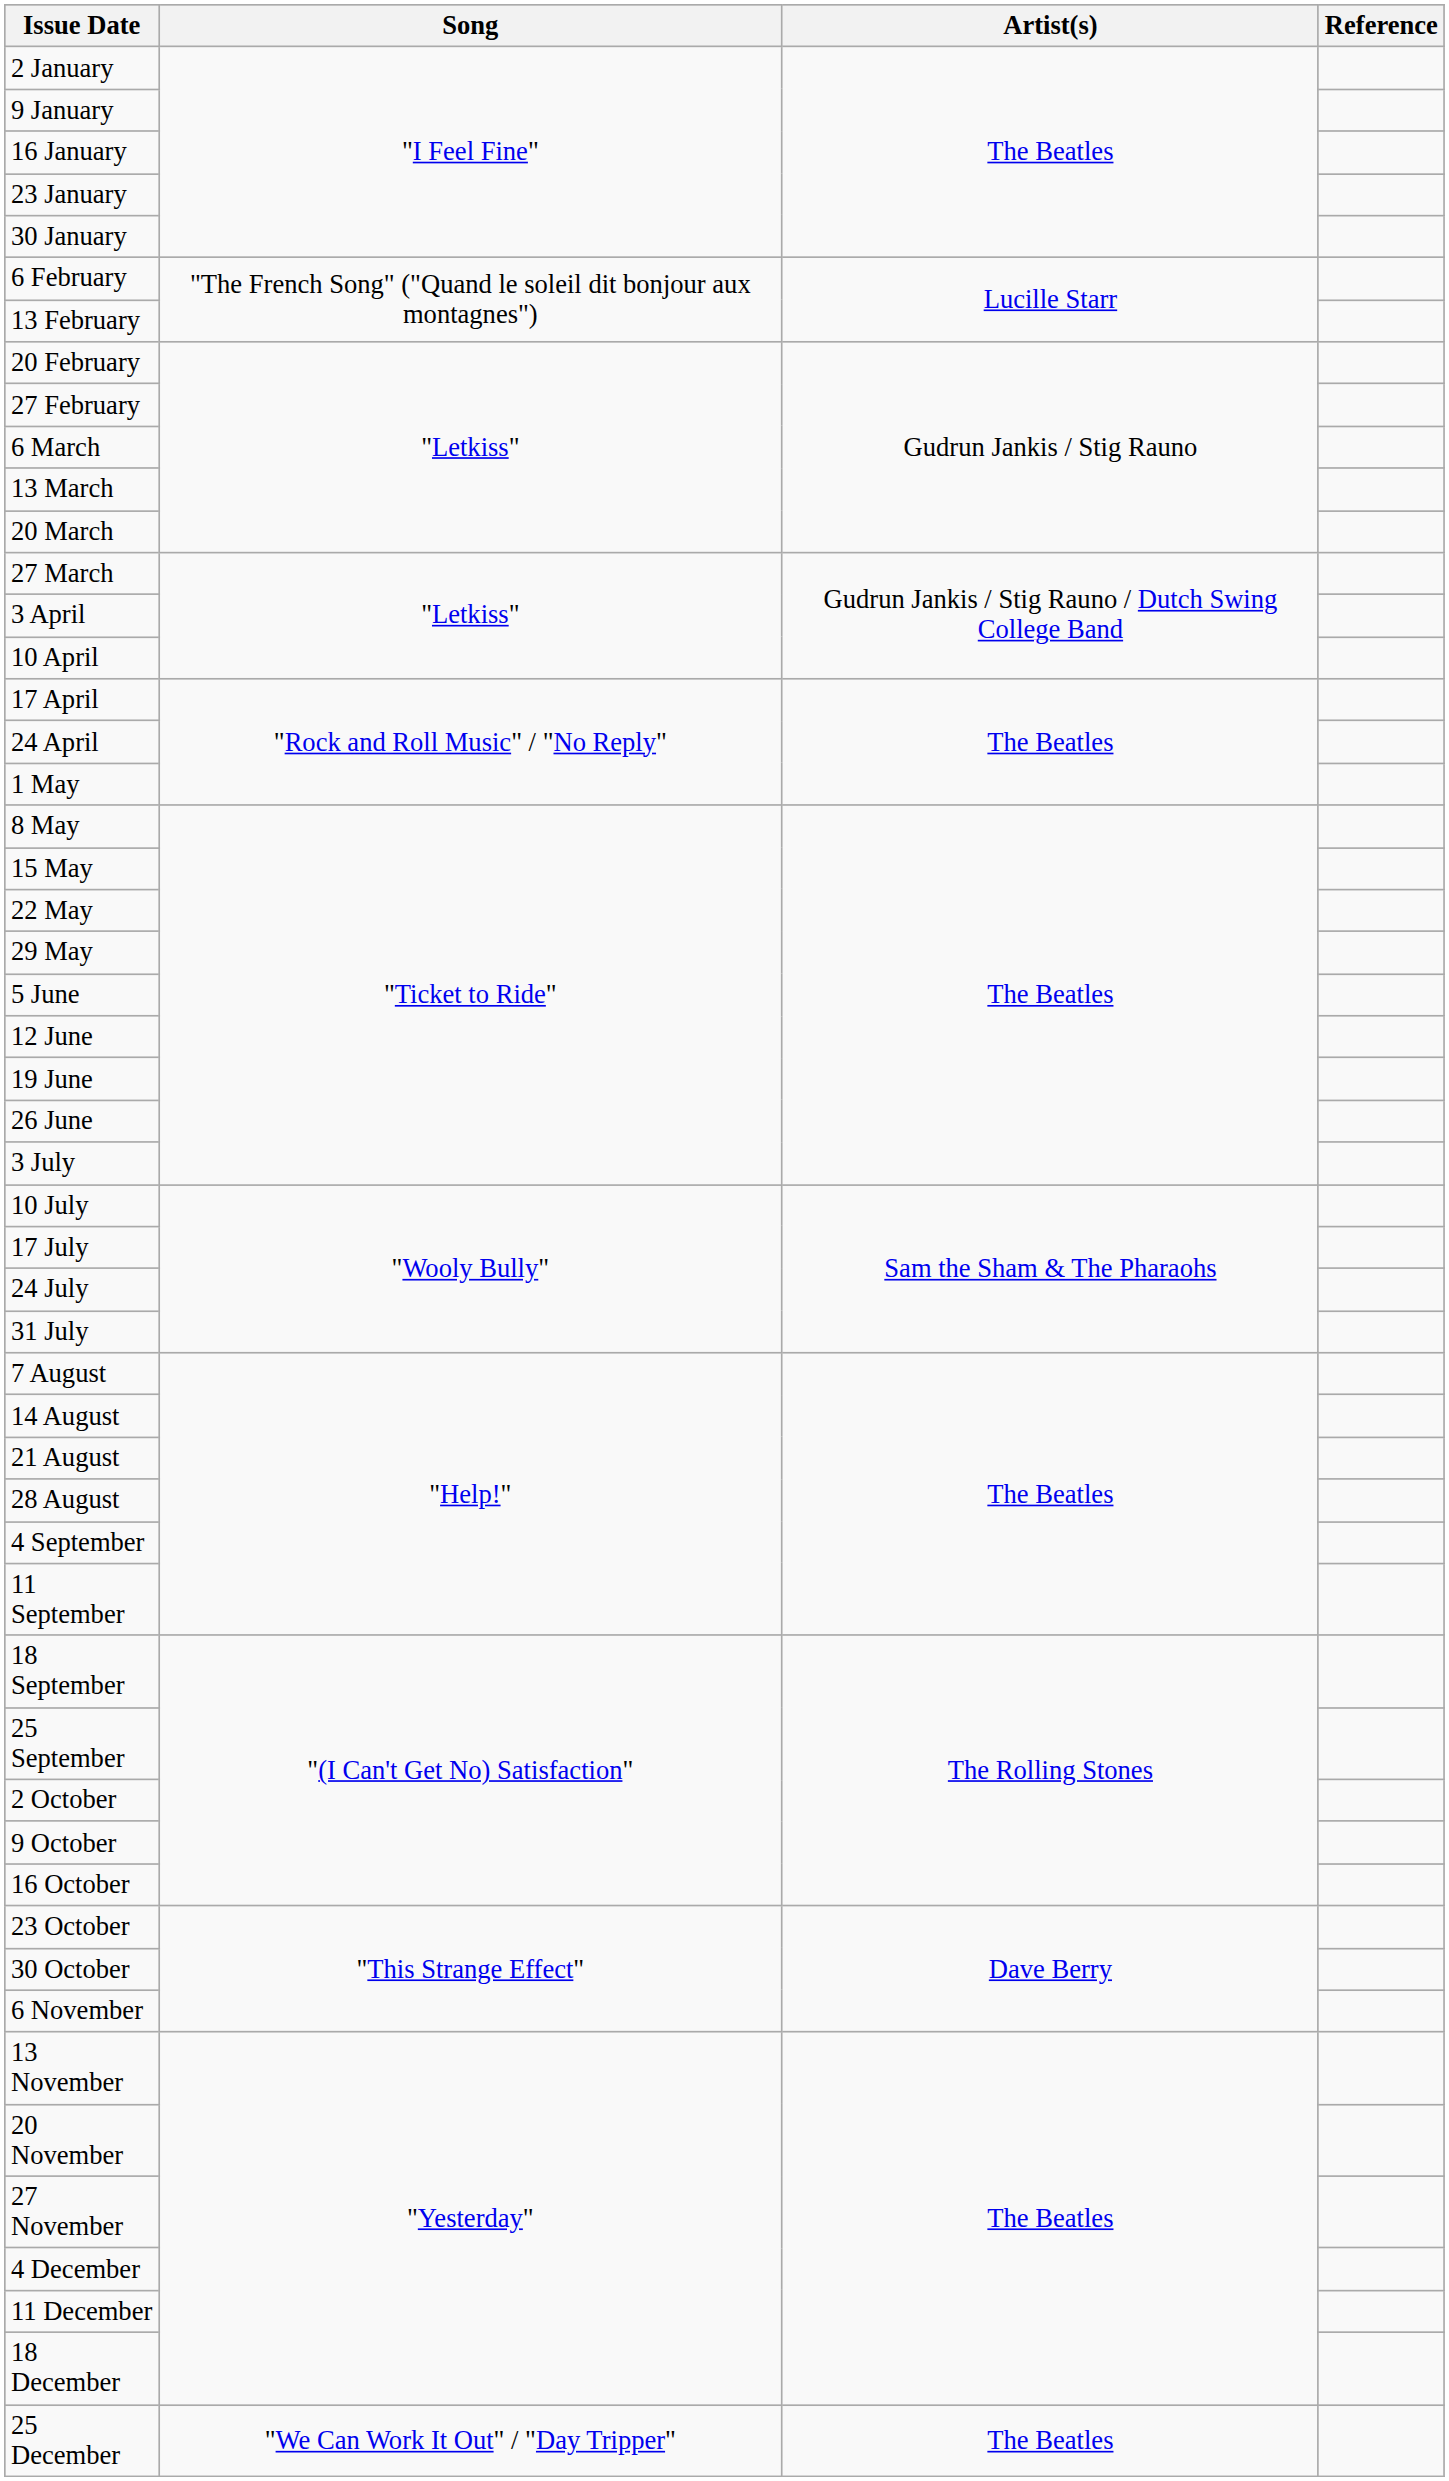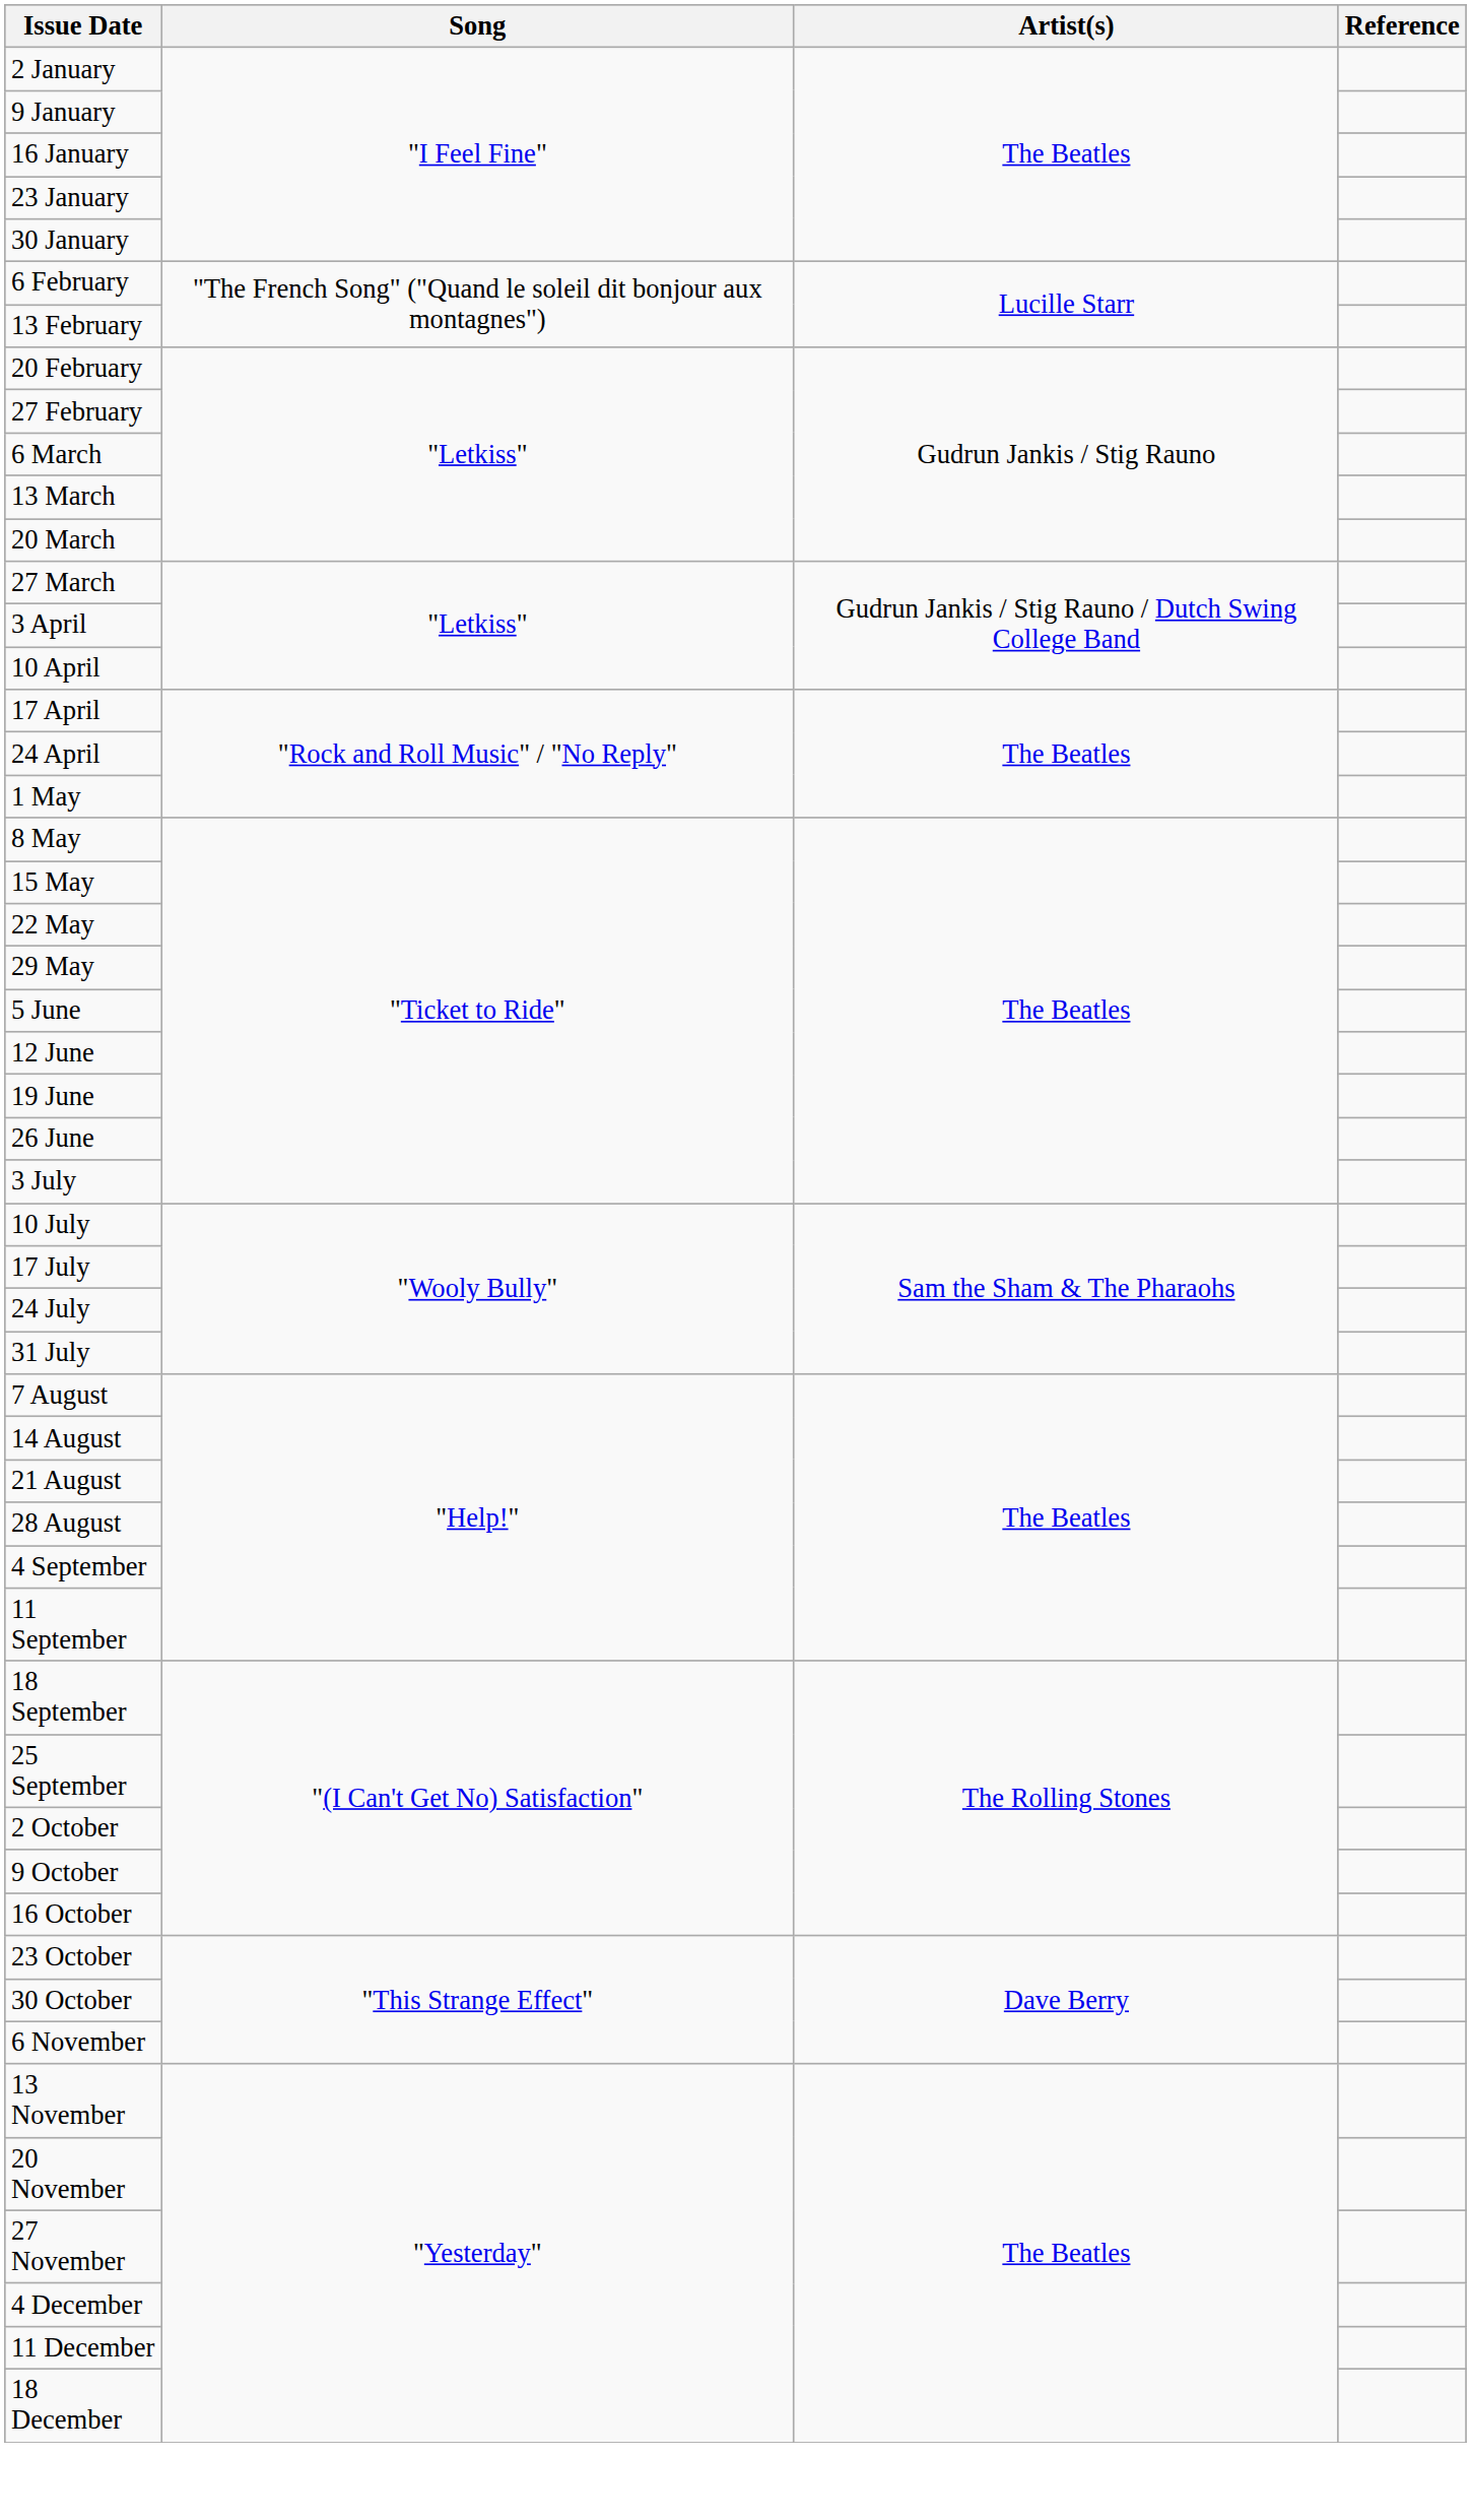 <table class="wikitable">
 <tr>
 <th align="center">Issue Date</th>
 <th align="center">Song</th>
 <th align="center">Artist(s)</th>
 <th align="center">Reference</th>
 </tr>
 <tr>
 <td>2 January</td>
 <td align="center" rowspan="5">"<a href='#'>I Feel Fine</a>"</td>
 <td align="center" rowspan="5"><a href='#'>The Beatles</a></td>
 <td align="center"></td>
 </tr>
 <tr>
 <td>9 January</td>
 <td align="center"></td>
 </tr>
 <tr>
 <td>16 January</td>
 <td align="center"></td>
 </tr>
 <tr>
 <td>23 January</td>
 <td align="center"></td>
 </tr>
 <tr>
 <td>30 January</td>
 <td align="center"></td>
 </tr>
 <tr>
 <td>6 February</td>
 <td align="center" rowspan="2">"The French Song" ("Quand le soleil dit bonjour aux montagnes")</td>
 <td align="center" rowspan="2"><a href='#'>Lucille Starr</a></td>
 <td align="center"></td>
 </tr>
 <tr>
 <td>13 February</td>
 <td align="center"></td>
 </tr>
 <tr>
 <td>20 February</td>
 <td align="center" rowspan="5">"<a href='#'>Letkiss</a>"</td>
 <td align="center" rowspan="5">Gudrun Jankis / Stig Rauno</td>
 <td align="center"></td>
 </tr>
 <tr>
 <td>27 February</td>
 <td align="center"></td>
 </tr>
 <tr>
 <td>6 March</td>
 <td align="center"></td>
 </tr>
 <tr>
 <td>13 March</td>
 <td align="center"></td>
 </tr>
 <tr>
 <td>20 March</td>
 <td align="center"></td>
 </tr>
 <tr>
 <td>27 March</td>
 <td align="center" rowspan="3">"<a href='#'>Letkiss</a>"</td>
 <td align="center" rowspan="3">Gudrun Jankis / Stig Rauno / <a href='#'>Dutch Swing College Band</a></td>
 <td align="center"></td>
 </tr>
 <tr>
 <td>3 April</td>
 <td align="center"></td>
 </tr>
 <tr>
 <td>10 April</td>
 <td align="center"></td>
 </tr>
 <tr>
 <td>17 April</td>
 <td align="center" rowspan="3">"<a href='#'>Rock and Roll Music</a>" / "<a href='#'>No Reply</a>"</td>
 <td align="center" rowspan="3"><a href='#'>The Beatles</a></td>
 <td align="center"></td>
 </tr>
 <tr>
 <td>24 April</td>
 <td align="center"></td>
 </tr>
 <tr>
 <td>1 May</td>
 <td align="center"></td>
 </tr>
 <tr>
 <td>8 May</td>
 <td align="center" rowspan="9">"<a href='#'>Ticket to Ride</a>"</td>
 <td align="center" rowspan="9"><a href='#'>The Beatles</a></td>
 <td align="center"></td>
 </tr>
 <tr>
 <td>15 May</td>
 <td align="center"></td>
 </tr>
 <tr>
 <td>22 May</td>
 <td align="center"></td>
 </tr>
 <tr>
 <td>29 May</td>
 <td align="center"></td>
 </tr>
 <tr>
 <td>5 June</td>
 <td align="center"></td>
 </tr>
 <tr>
 <td>12 June</td>
 <td align="center"></td>
 </tr>
 <tr>
 <td>19 June</td>
 <td align="center"></td>
 </tr>
 <tr>
 <td>26 June</td>
 <td align="center"></td>
 </tr>
 <tr>
 <td>3 July</td>
 <td align="center"></td>
 </tr>
 <tr>
 <td>10 July</td>
 <td align="center" rowspan="4">"<a href='#'>Wooly Bully</a>"</td>
 <td align="center" rowspan="4"><a href='#'>Sam the Sham & The Pharaohs</a></td>
 <td align="center"></td>
 </tr>
 <tr>
 <td>17 July</td>
 <td align="center"></td>
 </tr>
 <tr>
 <td>24 July</td>
 <td align="center"></td>
 </tr>
 <tr>
 <td>31 July</td>
 <td align="center"></td>
 </tr>
 <tr>
 <td>7 August</td>
 <td align="center" rowspan="6">"<a href='#'>Help!</a>"</td>
 <td align="center" rowspan="6"><a href='#'>The Beatles</a></td>
 <td align="center"></td>
 </tr>
 <tr>
 <td>14 August</td>
 <td align="center"></td>
 </tr>
 <tr>
 <td>21 August</td>
 <td align="center"></td>
 </tr>
 <tr>
 <td>28 August</td>
 <td align="center"></td>
 </tr>
 <tr>
 <td>4 September</td>
 <td align="center"></td>
 </tr>
 <tr>
 <td>11 September</td>
 <td align="center"></td>
 </tr>
 <tr>
 <td>18 September</td>
 <td align="center" rowspan="5">"<a href='#'>(I Can't Get No) Satisfaction</a>"</td>
 <td align="center" rowspan="5"><a href='#'>The Rolling Stones</a></td>
 <td align="center"></td>
 </tr>
 <tr>
 <td>25 September</td>
 <td align="center"></td>
 </tr>
 <tr>
 <td>2 October</td>
 <td align="center"></td>
 </tr>
 <tr>
 <td>9 October</td>
 <td align="center"></td>
 </tr>
 <tr>
 <td>16 October</td>
 <td align="center"></td>
 </tr>
 <tr>
 <td>23 October</td>
 <td align="center" rowspan="3">"<a href='#'>This Strange Effect</a>"</td>
 <td align="center" rowspan="3"><a href='#'>Dave Berry</a></td>
 <td align="center"></td>
 </tr>
 <tr>
 <td>30 October</td>
 <td align="center"></td>
 </tr>
 <tr>
 <td>6 November</td>
 <td align="center"></td>
 </tr>
 <tr>
 <td>13 November</td>
 <td align="center" rowspan="6">"<a href='#'>Yesterday</a>"</td>
 <td align="center" rowspan="6"><a href='#'>The Beatles</a></td>
 <td align="center"></td>
 </tr>
 <tr>
 <td>20 November</td>
 <td align="center"></td>
 </tr>
 <tr>
 <td>27 November</td>
 <td align="center"></td>
 </tr>
 <tr>
 <td>4 December</td>
 <td align="center"></td>
 </tr>
 <tr>
 <td>11 December</td>
 <td align="center"></td>
 </tr>
 <tr>
 <td>18 December</td>
 <td align="center"></td>
 </tr>
 <tr>
-<td>25 December</td>
-<td align="center">"<a href='#'>We Can Work It Out</a>" / "<a href='#'>Day Tripper</a>"</td>
-<td align="center"><a href='#'>The Beatles</a></td>
-<td align="center"></td>
-</tr>
-<tr>
 </tr>
 </table>
